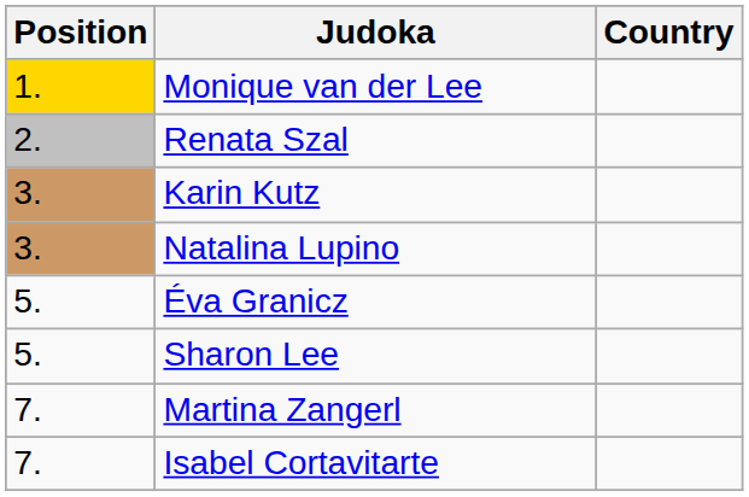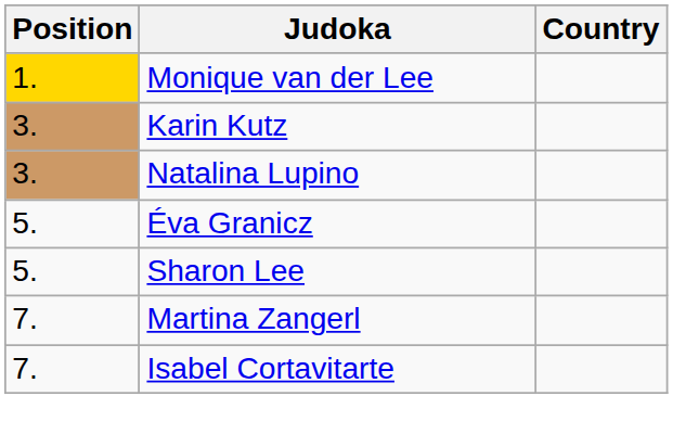 <table class=wikitable>
 <tr>
 <th width=10>Position</th>
 <th width=200>Judoka</th>
 <th width=10>Country</th>
 </tr>
 <tr>
 <td bgcolor=gold>1.</td>
 <td><a href='#'>Monique van der Lee</a></td>
-<td></td>
-</tr>
-<tr>
-<td bgcolor=silver>2.</td>
-<td><a href='#'>Renata Szal</a></td>
 <td></td>
 </tr>
 <tr>
 <td bgcolor=CC9966>3.</td>
 <td><a href='#'>Karin Kutz</a></td>
 <td></td>
 </tr>
 <tr>
 <td bgcolor=CC9966>3.</td>
 <td><a href='#'>Natalina Lupino</a></td>
 <td></td>
 </tr>
 <tr>
 <td>5.</td>
 <td><a href='#'>Éva Granicz</a></td>
 <td></td>
 </tr>
 <tr>
 <td>5.</td>
 <td><a href='#'>Sharon Lee</a></td>
 <td></td>
 </tr>
 <tr>
 <td>7.</td>
 <td><a href='#'>Martina Zangerl</a></td>
 <td></td>
 </tr>
 <tr>
 <td>7.</td>
 <td><a href='#'>Isabel Cortavitarte</a></td>
 <td></td>
 </tr>
 </table>
